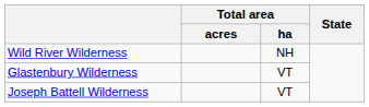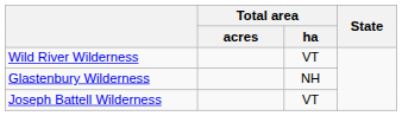 <table class="wikitable">
 <tr>
 <th scope="col" style="width: 14em;" rowspan=2></th>
 <th scope="col" style="width: 10em;" colspan=2>Total area</th>
 <th scope="col" style="width: 4em;" rowspan=2>State</th>
 </tr>
 <tr>
 <th>acres</th>
 <th>ha</th>
 </tr>
 <tr>
 <td scope=row><a href='#'>Wild River Wilderness</a></td>
 <td></td>
-<td style="text-align: center;">NH</td>
+<td style="text-align: center;">VT</td>
 </tr>
 <tr>
 <td scope=row><a href='#'>Glastenbury Wilderness</a></td>
 <td></td>
-<td style="text-align: center;">VT</td>
+<td style="text-align: center;">NH</td>
 </tr>
 <tr>
 <td scope=row><a href='#'>Joseph Battell Wilderness</a></td>
 <td></td>
 <td style="text-align: center;">VT</td>
 </tr>
 </table>
